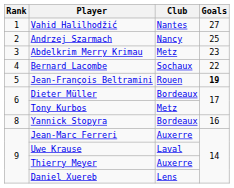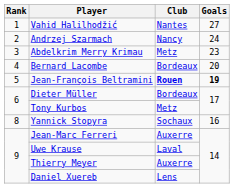 <table class="wikitable" style="text-align:center">
 <tr>
 <th>Rank</th>
 <th>Player</th>
 <th>Club</th>
 <th>Goals</th>
 </tr>
 <tr>
 <td>1</td>
 <td align="left"> <a href='#'>Vahid Halilhodžić</a></td>
 <td align="left"><a href='#'>Nantes</a></td>
 <td>27</td>
 </tr>
 <tr>
 <td>2</td>
 <td align="left"> <a href='#'>Andrzej Szarmach</a></td>
 <td align="left"><a href='#'>Nancy</a></td>
-<td>25</td>
+<td>24</td>
 </tr>
 <tr>
 <td>3</td>
 <td align="left"> <a href='#'>Abdelkrim Merry Krimau</a></td>
 <td align="left"><a href='#'>Metz</a></td>
 <td>23</td>
 </tr>
 <tr>
 <td>4</td>
 <td align="left"> <a href='#'>Bernard Lacombe</a></td>
-<td align="left"><a href='#'>Sochaux</a></td>
-<td>22</td>
+<td align="left"><a href='#'>Bordeaux</a></td>
+<td>20</td>
 </tr>
 <tr>
 <td>5</td>
 <td align="left"> <a href='#'>Jean-François Beltramini</a></td>
-<td align="left"><a href='#'>Rouen</a></td>
+<td align="left"><strong><a href='#'>Rouen</a></strong></td>
 <td><strong>19</strong></td>
 </tr>
 <tr>
 <td rowspan="2">6</td>
 <td align="left"> <a href='#'>Dieter Müller</a></td>
 <td align="left"><a href='#'>Bordeaux</a></td>
 <td rowspan="2">17</td>
 </tr>
 <tr>
 <td align="left"> <a href='#'>Tony Kurbos</a></td>
 <td align="left"><a href='#'>Metz</a></td>
 </tr>
 <tr>
 <td>8</td>
 <td align="left"> <a href='#'>Yannick Stopyra</a></td>
-<td align="left"><a href='#'>Bordeaux</a></td>
+<td align="left"><a href='#'>Sochaux</a></td>
 <td>16</td>
 </tr>
 <tr>
 <td rowspan="4">9</td>
 <td align="left"> <a href='#'>Jean-Marc Ferreri</a></td>
 <td align="left"><a href='#'>Auxerre</a></td>
 <td rowspan="4">14</td>
 </tr>
 <tr>
 <td align="left"> <a href='#'>Uwe Krause</a></td>
 <td align="left"><a href='#'>Laval</a></td>
 </tr>
 <tr>
 <td align="left"> <a href='#'>Thierry Meyer</a></td>
 <td align="left"><a href='#'>Auxerre</a></td>
 </tr>
 <tr>
 <td align="left"> <a href='#'>Daniel Xuereb</a></td>
 <td align="left"><a href='#'>Lens</a></td>
 </tr>
 </table>
